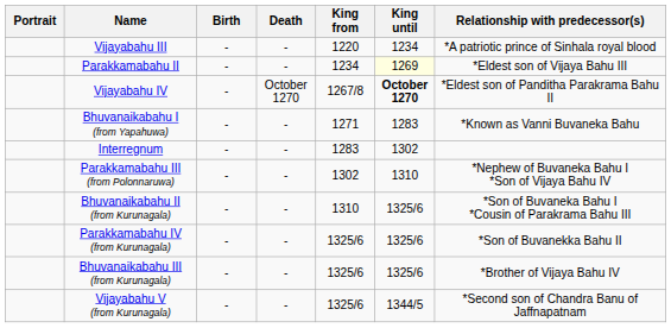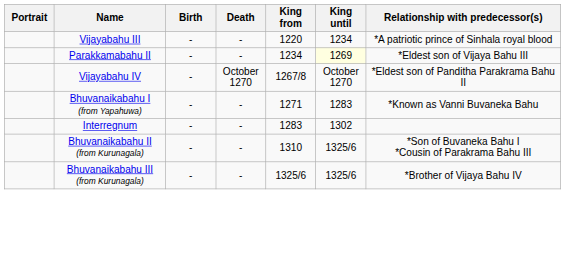 <table width=100% class="wikitable">
 <tr>
 <th width=9%>Portrait</th>
 <th width=20%>Name</th>
 <th width=9%>Birth</th>
 <th width=9%>Death</th>
 <th width=9%>King from</th>
 <th width=9%>King until</th>
 <th width=35%>Relationship with predecessor(s)</th>
 </tr>
 <tr>
 <td></td>
 <td align="center"><a href='#'>Vijayabahu III</a></td>
 <td align="center">-</td>
 <td align="center">-</td>
 <td align="center">1220</td>
 <td align="center">1234</td>
 <td align="center">*A patriotic prince of Sinhala royal blood</td>
 </tr>
 <tr>
 <td align="center"></td>
 <td align="center"><a href='#'>Parakkamabahu II</a></td>
 <td align="center">-</td>
 <td align="center">-</td>
 <td align="center">1234</td>
 <td align="center" style="background: lightyellow;">1269</td>
 <td align="center">*Eldest son of Vijaya Bahu III</td>
 </tr>
 <tr>
 <td align="center"></td>
 <td align="center"><a href='#'>Vijayabahu IV</a></td>
 <td align="center">-</td>
 <td align="center">October 1270</td>
 <td align="center">1267/8</td>
-<td align="center"><strong>October 1270</strong></td>
+<td align="center">October 1270</td>
 <td align="center">*Eldest son of Panditha Parakrama Bahu II</td>
 </tr>
 <tr>
 <td align="center"></td>
 <td align="center"><a href='#'>Bhuvanaikabahu I</a><br><small><em>(from Yapahuwa)</em></small></td>
 <td align="center">-</td>
 <td align="center">-</td>
 <td align="center">1271</td>
 <td align="center">1283</td>
 <td align="center">*Known as Vanni Buvaneka Bahu</td>
 </tr>
 <tr>
 <td></td>
 <td align="center"><a href='#'>Interregnum</a></td>
 <td align="center">-</td>
 <td align="center">-</td>
 <td align="center">1283</td>
 <td align="center">1302</td>
 <td align="center"></td>
 </tr>
 <tr>
 <td></td>
-<td align="center"><a href='#'>Parakkamabahu III</a><br><small><em>(from Polonnaruwa)</em></small></td>
-<td align="center">-</td>
-<td align="center">-</td>
-<td align="center">1302</td>
-<td align="center">1310</td>
-<td align="center">*Nephew of Buvaneka Bahu I<br>*Son of Vijaya Bahu IV</td>
-</tr>
-<tr>
-<td></td>
 <td align="center"><a href='#'>Bhuvanaikabahu II</a><br><small><em>(from Kurunagala)</em></small></td>
 <td align="center">-</td>
 <td align="center">-</td>
 <td align="center">1310</td>
 <td align="center">1325/6</td>
 <td align="center">*Son of Buvaneka Bahu I<br>*Cousin of Parakrama Bahu III</td>
-</tr>
-<tr>
-<td></td>
-<td align="center"><a href='#'>Parakkamabahu IV</a><br><small><em>(from Kurunagala)</em></small></td>
-<td align="center">-</td>
-<td align="center">-</td>
-<td align="center">1325/6</td>
-<td align="center">1325/6</td>
-<td align="center">*Son of Buvanekka Bahu II</td>
 </tr>
 <tr>
 <td></td>
 <td align="center"><a href='#'>Bhuvanaikabahu III</a><br><small><em>(from Kurunagala)</em></small></td>
 <td align="center">-</td>
 <td align="center">-</td>
 <td align="center">1325/6</td>
 <td align="center">1325/6</td>
 <td align="center">*Brother of Vijaya Bahu IV</td>
 </tr>
-<tr>
-<td></td>
-<td align="center"><a href='#'>Vijayabahu V</a><br><small><em>(from Kurunagala)</em></small></td>
-<td align="center">-</td>
-<td align="center">-</td>
-<td align="center">1325/6</td>
-<td align="center">1344/5</td>
-<td align="center">*Second son of Chandra Banu of Jaffnapatnam</td>
-</tr>
 </table>
